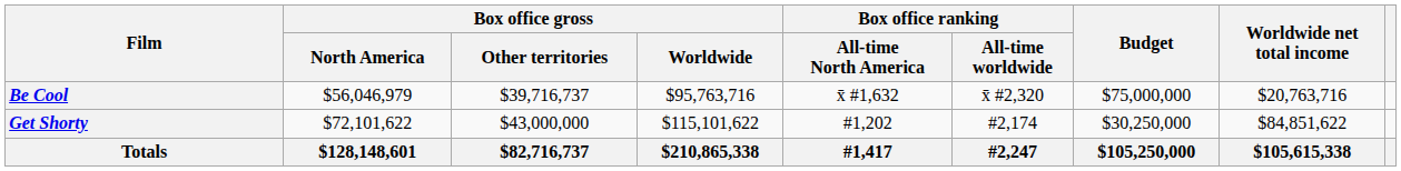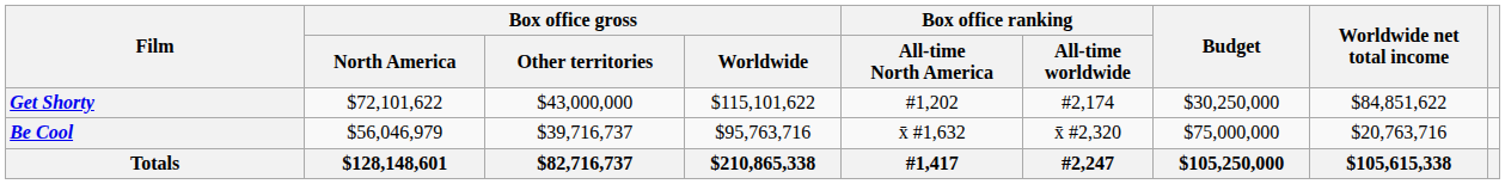 <table class="wikitable sortable" width=99% border="1" style="text-align: center;">
 <tr>
 <th rowspan="2" style="width:20%;">Film</th>
 <th colspan="3">Box office gross</th>
 <th colspan="2">Box office ranking</th>
 <th rowspan="2">Budget</th>
 <th rowspan="2">Worldwide net<br>total income</th>
 <th rowspan="2"></th>
 </tr>
 <tr>
 <th>North America</th>
 <th>Other territories</th>
 <th>Worldwide</th>
 <th>All-time <br>North America</th>
 <th>All-time <br>worldwide</th>
 </tr>
 <tr>
+<th style="text-align: left;"><em><a href='#'>Get Shorty</a></em></th>
+<td>$72,101,622</td>
+<td>$43,000,000</td>
+<td>$115,101,622</td>
+<td>#1,202</td>
+<td>#2,174</td>
+<td>$30,250,000</td>
+<td>$84,851,622</td>
+<td></td>
+</tr>
+<tr>
 <th style="text-align: left;"><em><a href='#'>Be Cool</a></em></th>
 <td>$56,046,979</td>
 <td>$39,716,737</td>
 <td>$95,763,716</td>
 <td>x̄ #1,632</td>
 <td>x̄ #2,320</td>
 <td>$75,000,000</td>
 <td>$20,763,716</td>
-<td></td>
-</tr>
-<tr>
-<th style="text-align: left;"><em><a href='#'>Get Shorty</a></em></th>
-<td>$72,101,622</td>
-<td>$43,000,000</td>
-<td>$115,101,622</td>
-<td>#1,202</td>
-<td>#2,174</td>
-<td>$30,250,000</td>
-<td>$84,851,622</td>
 <td></td>
 </tr>
 <tr>
 <th>Totals</th>
 <th>$128,148,601</th>
 <th>$82,716,737</th>
 <th>$210,865,338</th>
 <th>#1,417</th>
 <th>#2,247</th>
 <th>$105,250,000</th>
 <th>$105,615,338</th>
 <th></th>
 </tr>
 </table>
